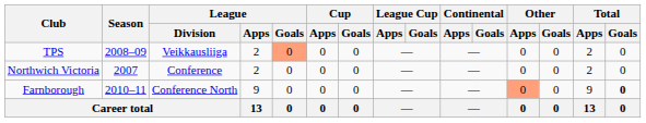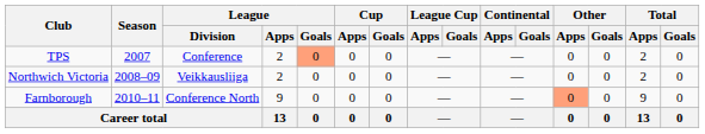 <table class="wikitable" style="text-align:center">
 <tr>
 <th rowspan="2">Club</th>
 <th rowspan="2">Season</th>
 <th colspan="3">League</th>
 <th colspan="2">Cup</th>
 <th colspan="2">League Cup</th>
 <th colspan="2">Continental</th>
 <th colspan="2">Other</th>
 <th colspan="2">Total</th>
 </tr>
 <tr>
 <th>Division</th>
 <th>Apps</th>
 <th>Goals</th>
 <th>Apps</th>
 <th>Goals</th>
 <th>Apps</th>
 <th>Goals</th>
 <th>Apps</th>
 <th>Goals</th>
 <th>Apps</th>
 <th>Goals</th>
 <th>Apps</th>
 <th>Goals</th>
 </tr>
 <tr>
 <td rowspan="1"><a href='#'>TPS</a></td>
-<td><a href='#'>2008–09</a></td>
-<td rowspan="1"><a href='#'>Veikkausliiga</a></td>
+<td><a href='#'>2007</a></td>
+<td rowspan="1"><a href='#'>Conference</a></td>
 <td>2</td>
 <td style="background: lightsalmon;">0</td>
 <td>0</td>
 <td>0</td>
 <td colspan="2">—</td>
 <td colspan="2">—</td>
 <td>0</td>
 <td>0</td>
 <td>2</td>
 <td>0</td>
 </tr>
 <tr>
 <td rowspan="1"><a href='#'>Northwich Victoria</a></td>
-<td><a href='#'>2007</a></td>
-<td rowspan="1"><a href='#'>Conference</a></td>
+<td><a href='#'>2008–09</a></td>
+<td rowspan="1"><a href='#'>Veikkausliiga</a></td>
 <td>2</td>
 <td>0</td>
 <td>0</td>
 <td>0</td>
 <td colspan="2">—</td>
 <td colspan="2">—</td>
 <td>0</td>
 <td>0</td>
 <td>2</td>
 <td>0</td>
 </tr>
 <tr>
 <td rowspan="1"><a href='#'>Farnborough</a></td>
 <td><a href='#'>2010–11</a></td>
 <td rowspan="1"><a href='#'>Conference North</a></td>
 <td>9</td>
 <td>0</td>
 <td>0</td>
 <td>0</td>
 <td colspan="2">—</td>
 <td colspan="2">—</td>
 <td style="background: lightsalmon;">0</td>
 <td>0</td>
 <td>9</td>
-<td><strong>0</strong></td>
+<td>0</td>
 </tr>
 <tr>
 <th colspan="3">Career total</th>
 <th>13</th>
 <th>0</th>
 <th>0</th>
 <th>0</th>
 <th colspan="2">—</th>
 <th colspan="2">—</th>
 <th>0</th>
 <th>0</th>
 <th>13</th>
 <th>0</th>
 </tr>
 </table>
